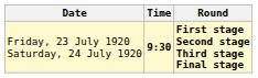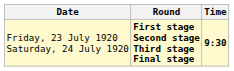 <table class="wikitable">
 <tr>
 <th>Date</th>
+<th>Round</th>
 <th>Time</th>
-<th>Round</th>
 </tr>
 <tr style=background:lemonchiffon>
 <td>Friday, 23 July 1920<br>Saturday, 24 July 1920</td>
+<td><strong>First stage</strong><br><strong>Second stage</strong><br><strong>Third stage</strong><br><strong>Final stage</strong></td>
 <td><strong>9:30</strong></td>
-<td><strong>First stage</strong><br><strong>Second stage</strong><br><strong>Third stage</strong><br><strong>Final stage</strong></td>
 </tr>
 </table>
